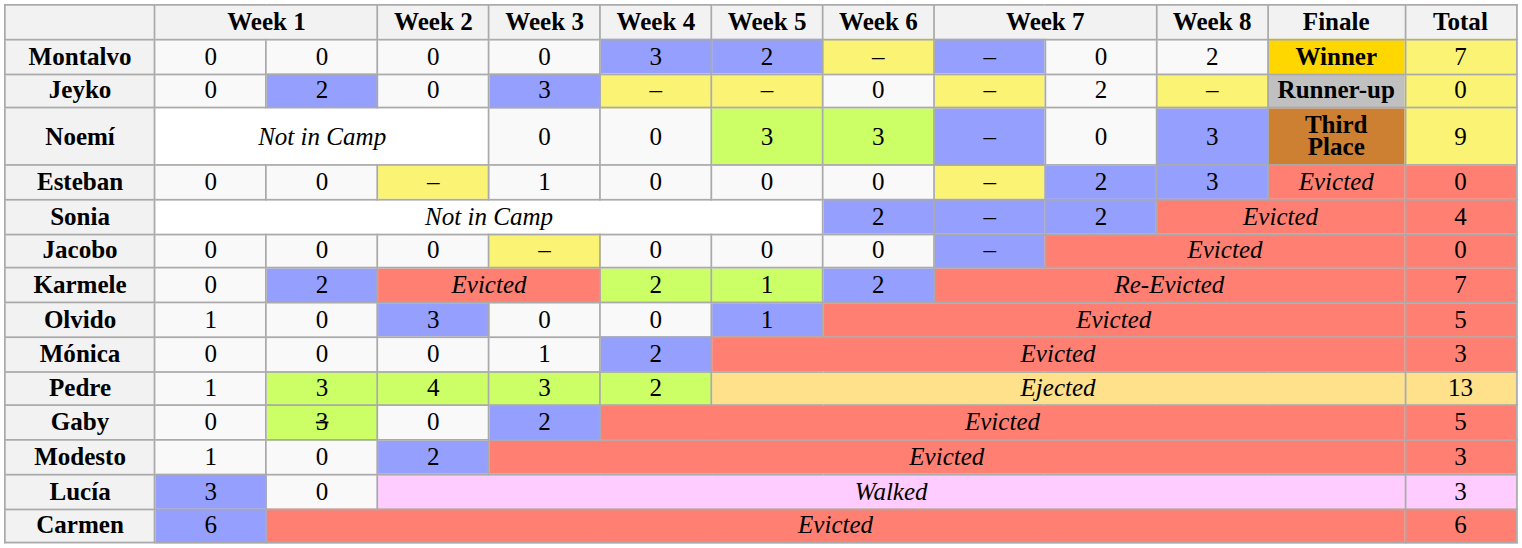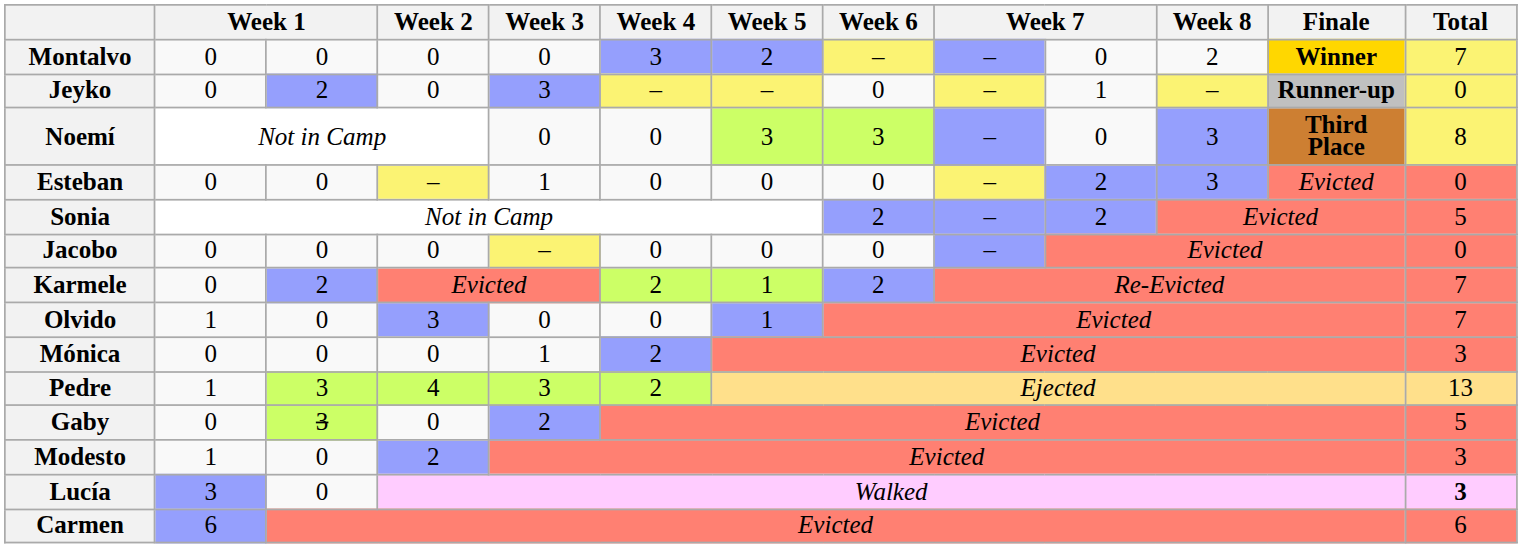 <table class="wikitable" style="text-align:center; font-size:90%; line-height:13px">
 <tr>
 <th style="width:5%"></th>
 <th style="width:10%" colspan=2>Week 1</th>
 <th style="width:5%">Week 2</th>
 <th style="width:5%">Week 3</th>
 <th style="width:5%">Week 4</th>
 <th style="width:5%">Week 5</th>
 <th style="width:5%">Week 6</th>
 <th style="width:10%" colspan=2>Week 7</th>
 <th style="width:5%">Week 8</th>
 <th style="width:5%">Finale</th>
 <th style="width:5%">Total</th>
 </tr>
 <tr>
 <th>Montalvo</th>
 <td>0</td>
 <td>0</td>
 <td>0</td>
 <td>0</td>
 <td style="background:#959ffd">3</td>
 <td style="background:#959ffd">2</td>
 <td style="background:#FBF373">–</td>
 <td style="background:#959ffd">–</td>
 <td>0</td>
 <td>2</td>
 <td style="background:Gold"><strong>Winner</strong></td>
 <td style="background:#FBF373">7</td>
 </tr>
 <tr>
 <th>Jeyko</th>
 <td>0</td>
 <td style="background:#959ffd">2</td>
 <td>0</td>
 <td style="background:#959ffd">3</td>
 <td style="background:#FBF373">–</td>
 <td style="background:#FBF373">–</td>
 <td>0</td>
 <td style="background:#FBF373">–</td>
-<td>2</td>
+<td>1</td>
 <td style="background:#FBF373">–</td>
 <td style="background:Silver"><strong>Runner-up</strong></td>
 <td style="background:#FBF373">0</td>
 </tr>
 <tr>
 <th>Noemí</th>
 <td colspan=3 style="background:#fff"><em>Not in Camp</em></td>
 <td>0</td>
 <td>0</td>
 <td style="background:#ccff66">3</td>
 <td style="background:#ccff66">3</td>
 <td style="background:#959ffd">–</td>
 <td>0</td>
 <td style="background:#959ffd">3</td>
 <td style="background:#CD7F32"><strong>Third Place</strong></td>
-<td style="background:#FBF373">9</td>
+<td style="background:#FBF373">8</td>
 </tr>
 <tr>
 <th>Esteban</th>
 <td>0</td>
 <td>0</td>
 <td style="background:#FBF373">–</td>
 <td>1</td>
 <td>0</td>
 <td>0</td>
 <td>0</td>
 <td style="background:#FBF373">–</td>
 <td style="background:#959ffd">2</td>
 <td style="background:#959ffd">3</td>
 <td style="background:#FF8072"><em>Evicted</em></td>
 <td style="background:#FF8072">0</td>
 </tr>
 <tr>
 <th>Sonia</th>
 <td colspan=6 style="background:#fff"><em>Not in Camp</em></td>
 <td style="background:#959ffd">2</td>
 <td style="background:#959ffd">–</td>
 <td style="background:#959ffd">2</td>
 <td colspan=2 style="background:#FF8072"><em>Evicted</em></td>
-<td style="background:#FF8072">4</td>
+<td style="background:#FF8072">5</td>
 </tr>
 <tr>
 <th>Jacobo</th>
 <td>0</td>
 <td>0</td>
 <td>0</td>
 <td style="background:#FBF373">–</td>
 <td>0</td>
 <td>0</td>
 <td>0</td>
 <td style="background:#959ffd">–</td>
 <td colspan=3 style="background:#FF8072"><em>Evicted</em></td>
 <td style="background:#FF8072">0</td>
 </tr>
 <tr>
 <th>Karmele</th>
 <td>0</td>
 <td style="background:#959ffd">2</td>
 <td colspan=2 style="background:#FF8072"><em>Evicted</em></td>
 <td style="background:#ccff66">2</td>
 <td style="background:#ccff66">1</td>
 <td style="background:#959ffd">2</td>
 <td colspan=4 style="background:#FF8072"><em>Re-Evicted</em></td>
 <td style="background:#FF8072">7</td>
 </tr>
 <tr>
 <th>Olvido</th>
 <td>1</td>
 <td>0</td>
 <td style="background:#959ffd">3</td>
 <td>0</td>
 <td>0</td>
 <td style="background:#959ffd">1</td>
 <td colspan=5 style="background:#FF8072"><em>Evicted</em></td>
-<td style="background:#FF8072">5</td>
+<td style="background:#FF8072">7</td>
 </tr>
 <tr>
 <th>Mónica</th>
 <td>0</td>
 <td>0</td>
 <td>0</td>
 <td>1</td>
 <td style="background:#959ffd">2</td>
 <td colspan=6 style="background:#FF8072"><em>Evicted</em></td>
 <td style="background:#FF8072">3</td>
 </tr>
 <tr>
 <th>Pedre</th>
 <td>1</td>
 <td style="background:#ccff66">3</td>
 <td style="background:#ccff66">4</td>
 <td style="background:#ccff66">3</td>
 <td style="background:#ccff66">2</td>
 <td colspan=6 style="background:#ffe08b"><em>Ejected</em></td>
 <td style="background:#ffe08b">13</td>
 </tr>
 <tr>
 <th>Gaby</th>
 <td>0</td>
 <td style="background:#ccff66"><s>3</s></td>
 <td>0</td>
 <td style="background:#959ffd">2</td>
 <td colspan=7 style="background:#FF8072"><em>Evicted</em></td>
 <td style="background:#FF8072">5</td>
 </tr>
 <tr>
 <th>Modesto</th>
 <td>1</td>
 <td>0</td>
 <td style="background:#959ffd">2</td>
 <td colspan=8 style="background:#FF8072"><em>Evicted</em></td>
 <td style="background:#FF8072">3</td>
 </tr>
 <tr>
 <th>Lucía</th>
 <td style="background:#959ffd">3</td>
 <td>0</td>
 <td colspan=9 style="background:#FFCCFF"><em>Walked</em></td>
-<td style="background:#FFCCFF">3</td>
+<td style="background:#FFCCFF"><strong>3</strong></td>
 </tr>
 <tr>
 <th>Carmen</th>
 <td style="background:#959ffd">6</td>
 <td colspan=10 style="background:#FF8072"><em>Evicted</em></td>
 <td style="background:#FF8072">6</td>
 </tr>
 </table>
